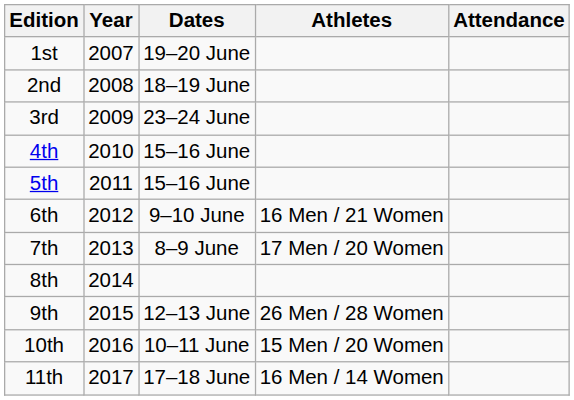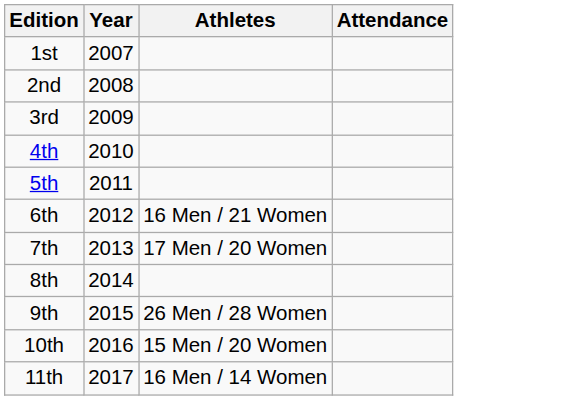 <table class="wikitable" style=" text-align:center;">
 <tr>
 <th>Edition</th>
 <th>Year</th>
-<th>Dates</th>
 <th>Athletes</th>
 <th>Attendance</th>
 </tr>
 <tr>
 <td>1st</td>
 <td>2007</td>
-<td>19–20 June</td>
 <td></td>
 <td></td>
 </tr>
 <tr>
 <td>2nd</td>
 <td>2008</td>
-<td>18–19 June</td>
 <td></td>
 <td></td>
 </tr>
 <tr>
 <td>3rd</td>
 <td>2009</td>
-<td>23–24 June</td>
 <td></td>
 <td></td>
 </tr>
 <tr>
 <td><a href='#'>4th</a></td>
 <td>2010</td>
-<td>15–16 June</td>
 <td></td>
 <td></td>
 </tr>
 <tr>
 <td><a href='#'>5th</a></td>
 <td>2011</td>
-<td>15–16 June</td>
 <td></td>
 <td></td>
 </tr>
 <tr>
 <td>6th</td>
 <td>2012</td>
-<td>9–10 June</td>
 <td>16 Men / 21 Women</td>
 <td></td>
 </tr>
 <tr>
 <td>7th</td>
 <td>2013</td>
-<td>8–9 June</td>
 <td>17 Men / 20 Women</td>
 <td></td>
 </tr>
 <tr>
 <td>8th</td>
 <td>2014</td>
 <td></td>
 <td></td>
-<td></td>
 </tr>
 <tr>
 <td>9th</td>
 <td>2015</td>
-<td>12–13 June</td>
 <td>26 Men / 28 Women</td>
 <td></td>
 </tr>
 <tr>
 <td>10th</td>
 <td>2016</td>
-<td>10–11 June</td>
 <td>15 Men / 20 Women</td>
 <td></td>
 </tr>
 <tr>
 <td>11th</td>
 <td>2017</td>
-<td>17–18 June</td>
 <td>16 Men / 14 Women</td>
 <td></td>
 </tr>
 </table>
